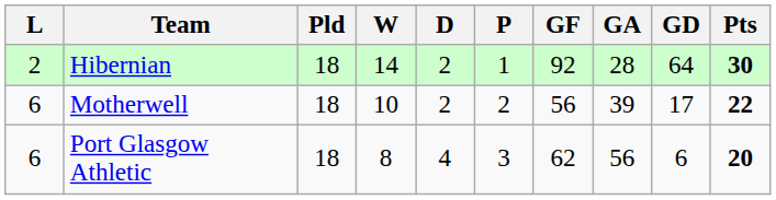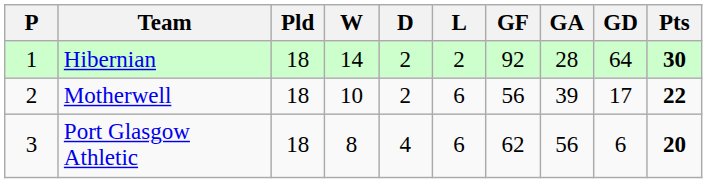 <table class="wikitable" style="text-align: center;">
 <tr>
-<th width=30>L</th>
+<th width=30>P</th>
 <th width=140>Team</th>
 <th width=30>Pld</th>
 <th width=30>W</th>
 <th width=30>D</th>
-<th width=30>P</th>
+<th width=30>L</th>
 <th width=30>GF</th>
 <th width=30>GA</th>
 <th width=30>GD</th>
 <th width=30>Pts</th>
 </tr>
 <tr style="background:#ccffcc;">
-<td>2</td>
+<td>1</td>
 <td align=left><a href='#'>Hibernian</a></td>
 <td>18</td>
 <td>14</td>
 <td>2</td>
-<td>1</td>
+<td>2</td>
 <td>92</td>
 <td>28</td>
 <td>64</td>
 <td><strong>30</strong></td>
 </tr>
 <tr>
-<td>6</td>
+<td>2</td>
 <td align=left><a href='#'>Motherwell</a></td>
 <td>18</td>
 <td>10</td>
 <td>2</td>
-<td>2</td>
+<td>6</td>
 <td>56</td>
 <td>39</td>
 <td>17</td>
 <td><strong>22</strong></td>
 </tr>
 <tr>
-<td>6</td>
+<td>3</td>
 <td align=left><a href='#'>Port Glasgow Athletic</a></td>
 <td>18</td>
 <td>8</td>
 <td>4</td>
-<td>3</td>
+<td>6</td>
 <td>62</td>
 <td>56</td>
 <td>6</td>
 <td><strong>20</strong></td>
 </tr>
 </table>
